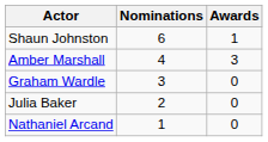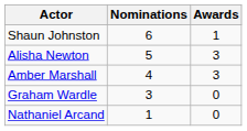 <table class="wikitable" style="text-align:center">
 <tr bgcolor="#CCCCCC">
 <th>Actor</th>
 <th>Nominations</th>
 <th>Awards</th>
 </tr>
 <tr>
 <td align="left">Shaun Johnston</td>
 <td>6</td>
 <td>1</td>
 </tr>
 <tr>
+<td align="left"><a href='#'>Alisha Newton</a></td>
+<td>5</td>
+<td>3</td>
+</tr>
+<tr>
 <td align="left"><a href='#'>Amber Marshall</a></td>
 <td>4</td>
 <td>3</td>
 </tr>
 <tr>
 <td align="left"><a href='#'>Graham Wardle</a></td>
 <td>3</td>
 <td>0</td>
 </tr>
 <tr>
-<td align="left">Julia Baker</td>
-<td>2</td>
-<td>0</td>
-</tr>
-<tr>
 <td align="left"><a href='#'>Nathaniel Arcand</a></td>
 <td>1</td>
 <td>0</td>
 </tr>
 </table>
